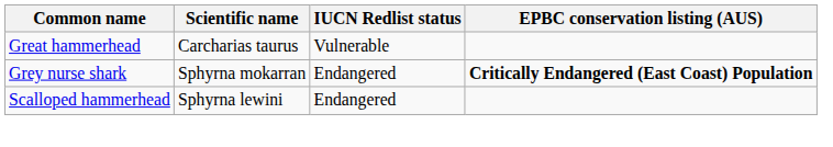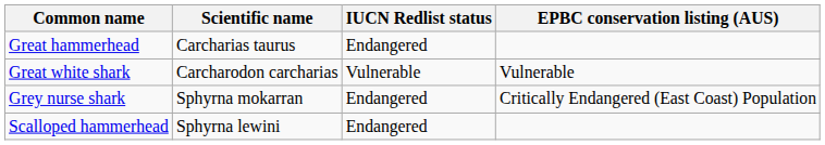 <table class="wikitable sortable">
 <tr>
 <th>Common name</th>
 <th>Scientific name</th>
 <th>IUCN Redlist status</th>
 <th>EPBC conservation listing (AUS)</th>
 </tr>
 <tr>
 <td><a href='#'>Great hammerhead</a></td>
 <td>Carcharias taurus</td>
+<td>Endangered</td>
+<td></td>
+</tr>
+<tr>
+<td><a href='#'>Great white shark</a></td>
+<td>Carcharodon carcharias</td>
 <td>Vulnerable</td>
-<td></td>
+<td>Vulnerable</td>
 </tr>
 <tr>
 <td><a href='#'>Grey nurse shark</a></td>
 <td>Sphyrna mokarran</td>
 <td>Endangered</td>
-<td><strong>Critically Endangered (East Coast) Population</strong></td>
+<td>Critically Endangered (East Coast) Population</td>
 </tr>
 <tr>
 <td><a href='#'>Scalloped hammerhead</a></td>
 <td>Sphyrna lewini</td>
 <td>Endangered</td>
 <td></td>
 </tr>
 </table>
